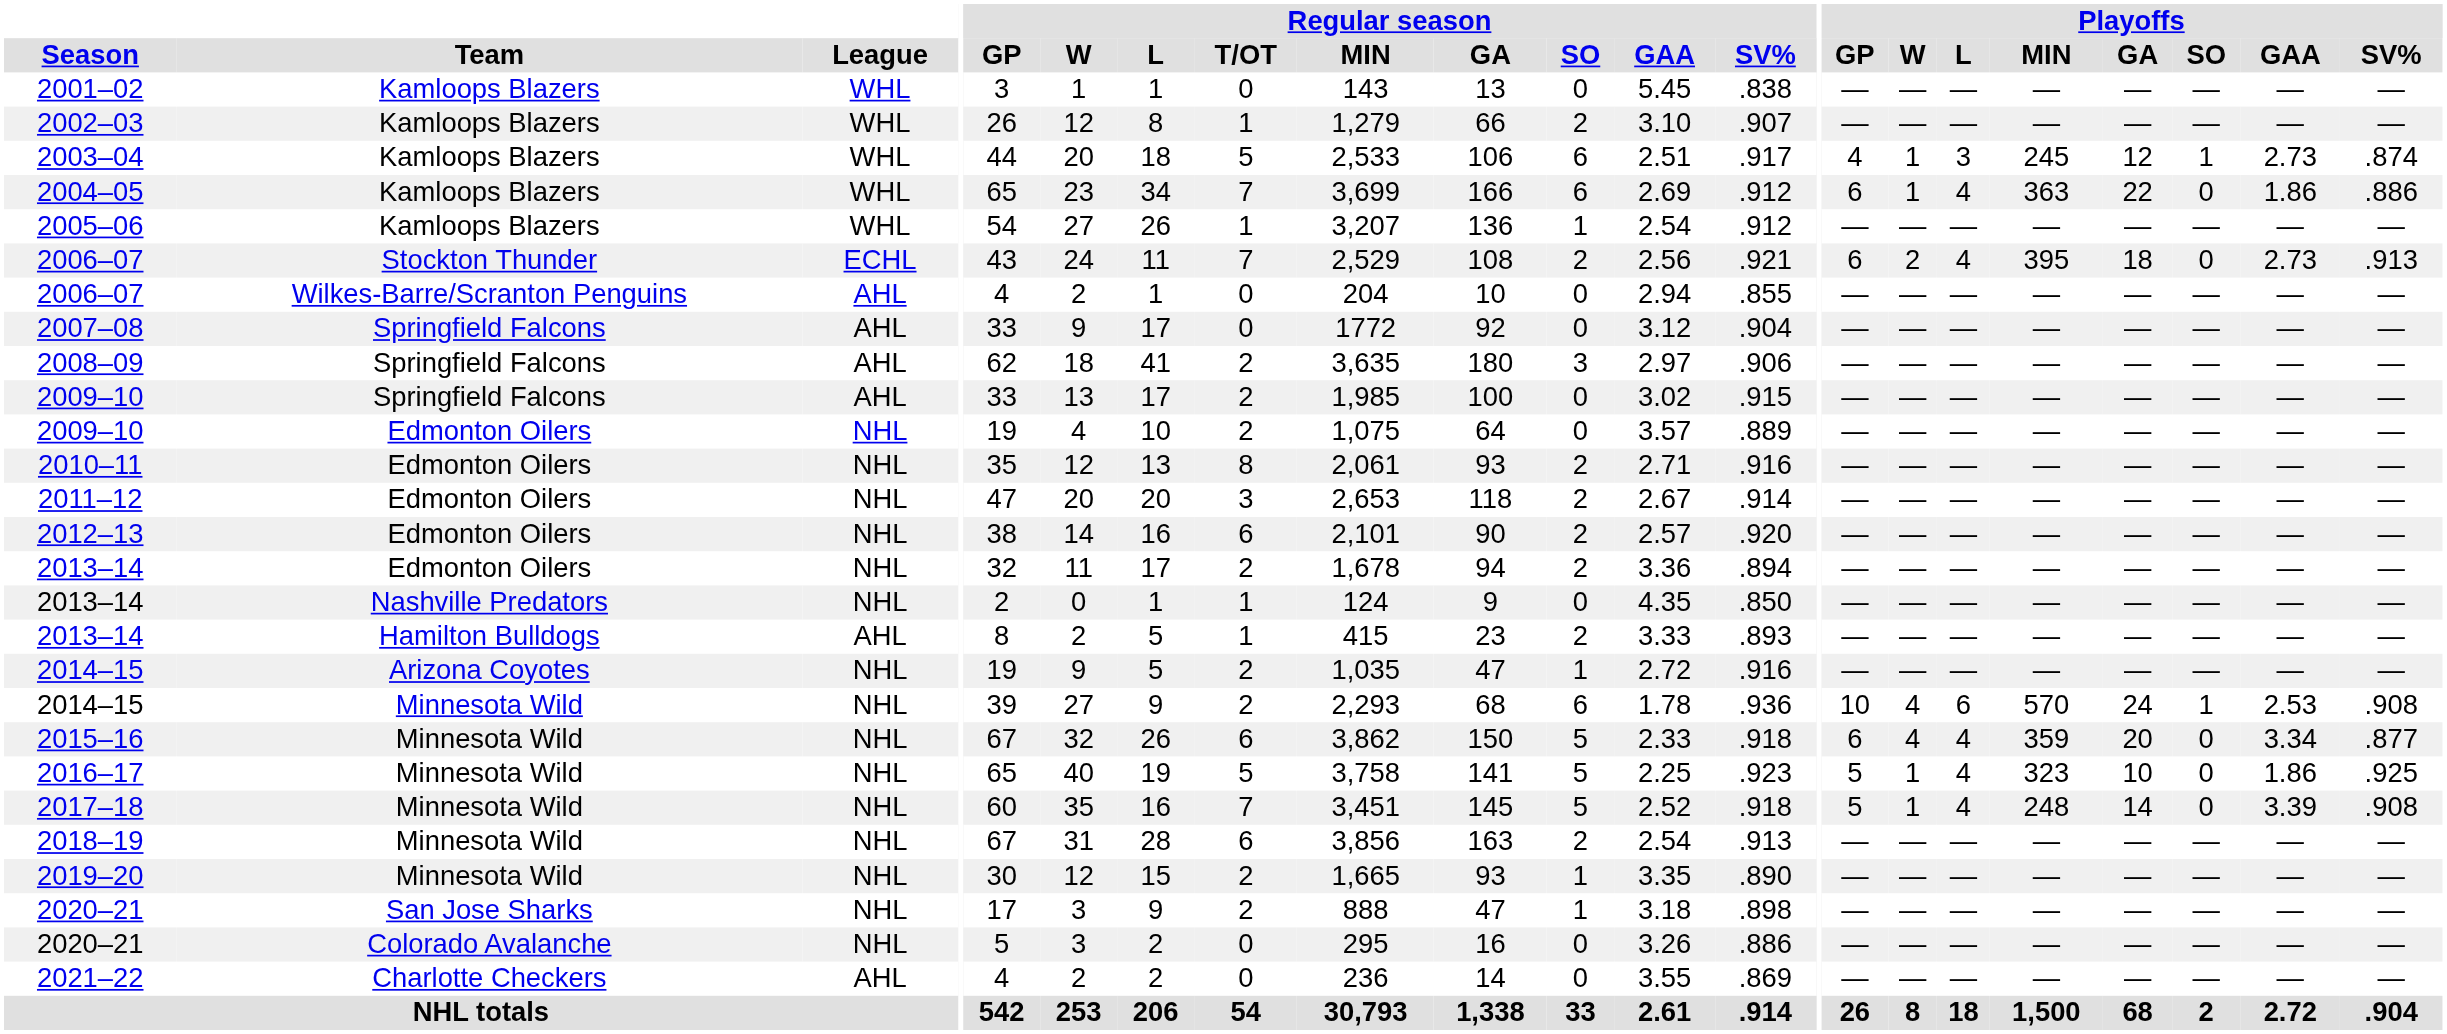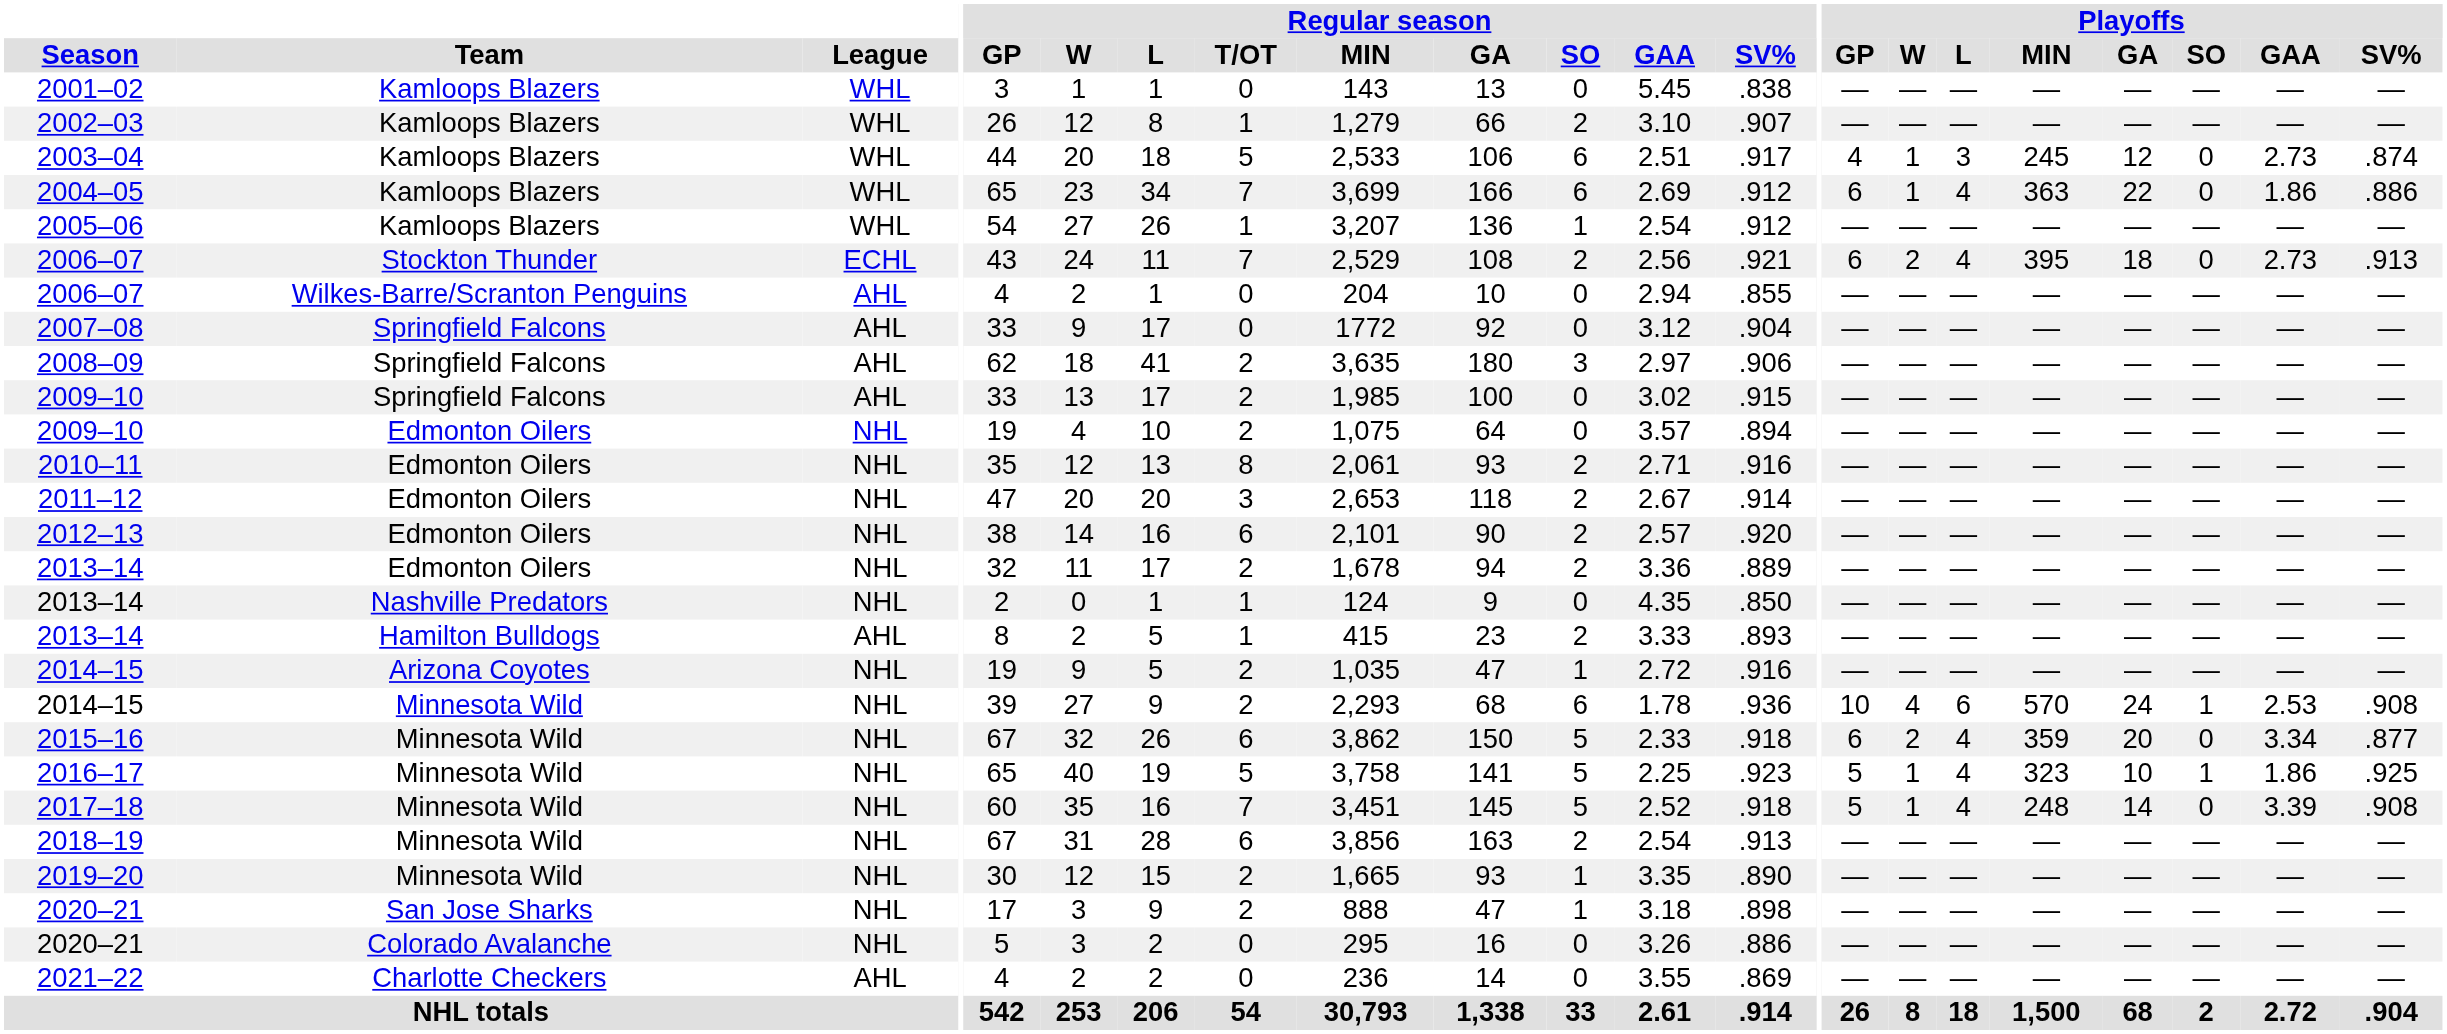 <table border="0" cellpadding="1" cellspacing="0" style="width:90%; text-align:center;">
 <tr bgcolor="#e0e0e0">
 <th colspan="3" bgcolor="#ffffff"></th>
 <th rowspan="99" bgcolor="#ffffff"></th>
 <th colspan="9" bgcolor="#e0e0e0"><a href='#'>Regular season</a></th>
 <th rowspan="99" bgcolor="#ffffff"></th>
 <th colspan="8" bgcolor="#e0e0e0"><a href='#'>Playoffs</a></th>
 </tr>
 <tr bgcolor="#e0e0e0">
 <th><a href='#'>Season</a></th>
 <th>Team</th>
 <th>League</th>
 <th>GP</th>
 <th>W</th>
 <th>L</th>
 <th>T/OT</th>
 <th>MIN</th>
 <th>GA</th>
 <th><a href='#'>SO</a></th>
 <th><a href='#'>GAA</a></th>
 <th><a href='#'>SV%</a></th>
 <th>GP</th>
 <th>W</th>
 <th>L</th>
 <th>MIN</th>
 <th>GA</th>
 <th>SO</th>
 <th>GAA</th>
 <th>SV%</th>
 </tr>
 <tr>
 <td><a href='#'>2001–02</a></td>
 <td><a href='#'>Kamloops Blazers</a></td>
 <td><a href='#'>WHL</a></td>
 <td>3</td>
 <td>1</td>
 <td>1</td>
 <td>0</td>
 <td>143</td>
 <td>13</td>
 <td>0</td>
 <td>5.45</td>
 <td>.838</td>
 <td>—</td>
 <td>—</td>
 <td>—</td>
 <td>—</td>
 <td>—</td>
 <td>—</td>
 <td>—</td>
 <td>—</td>
 </tr>
 <tr bgcolor="#f0f0f0">
 <td><a href='#'>2002–03</a></td>
 <td>Kamloops Blazers</td>
 <td>WHL</td>
 <td>26</td>
 <td>12</td>
 <td>8</td>
 <td>1</td>
 <td>1,279</td>
 <td>66</td>
 <td>2</td>
 <td>3.10</td>
 <td>.907</td>
 <td>—</td>
 <td>—</td>
 <td>—</td>
 <td>—</td>
 <td>—</td>
 <td>—</td>
 <td>—</td>
 <td>—</td>
 </tr>
 <tr>
 <td><a href='#'>2003–04</a></td>
 <td>Kamloops Blazers</td>
 <td>WHL</td>
 <td>44</td>
 <td>20</td>
 <td>18</td>
 <td>5</td>
 <td>2,533</td>
 <td>106</td>
 <td>6</td>
 <td>2.51</td>
 <td>.917</td>
 <td>4</td>
 <td>1</td>
 <td>3</td>
 <td>245</td>
 <td>12</td>
-<td>1</td>
+<td>0</td>
 <td>2.73</td>
 <td>.874</td>
 </tr>
 <tr bgcolor="#f0f0f0">
 <td><a href='#'>2004–05</a></td>
 <td>Kamloops Blazers</td>
 <td>WHL</td>
 <td>65</td>
 <td>23</td>
 <td>34</td>
 <td>7</td>
 <td>3,699</td>
 <td>166</td>
 <td>6</td>
 <td>2.69</td>
 <td>.912</td>
 <td>6</td>
 <td>1</td>
 <td>4</td>
 <td>363</td>
 <td>22</td>
 <td>0</td>
 <td>1.86</td>
 <td>.886</td>
 </tr>
 <tr>
 <td><a href='#'>2005–06</a></td>
 <td>Kamloops Blazers</td>
 <td>WHL</td>
 <td>54</td>
 <td>27</td>
 <td>26</td>
 <td>1</td>
 <td>3,207</td>
 <td>136</td>
 <td>1</td>
 <td>2.54</td>
 <td>.912</td>
 <td>—</td>
 <td>—</td>
 <td>—</td>
 <td>—</td>
 <td>—</td>
 <td>—</td>
 <td>—</td>
 <td>—</td>
 </tr>
 <tr bgcolor="#f0f0f0">
 <td><a href='#'>2006–07</a></td>
 <td><a href='#'>Stockton Thunder</a></td>
 <td><a href='#'>ECHL</a></td>
 <td>43</td>
 <td>24</td>
 <td>11</td>
 <td>7</td>
 <td>2,529</td>
 <td>108</td>
 <td>2</td>
 <td>2.56</td>
 <td>.921</td>
 <td>6</td>
 <td>2</td>
 <td>4</td>
 <td>395</td>
 <td>18</td>
 <td>0</td>
 <td>2.73</td>
 <td>.913</td>
 </tr>
 <tr>
 <td><a href='#'>2006–07</a></td>
 <td><a href='#'>Wilkes-Barre/Scranton Penguins</a></td>
 <td><a href='#'>AHL</a></td>
 <td>4</td>
 <td>2</td>
 <td>1</td>
 <td>0</td>
 <td>204</td>
 <td>10</td>
 <td>0</td>
 <td>2.94</td>
 <td>.855</td>
 <td>—</td>
 <td>—</td>
 <td>—</td>
 <td>—</td>
 <td>—</td>
 <td>—</td>
 <td>—</td>
 <td>—</td>
 </tr>
 <tr bgcolor="#f0f0f0">
 <td><a href='#'>2007–08</a></td>
 <td><a href='#'>Springfield Falcons</a></td>
 <td>AHL</td>
 <td>33</td>
 <td>9</td>
 <td>17</td>
 <td>0</td>
 <td>1772</td>
 <td>92</td>
 <td>0</td>
 <td>3.12</td>
 <td>.904</td>
 <td>—</td>
 <td>—</td>
 <td>—</td>
 <td>—</td>
 <td>—</td>
 <td>—</td>
 <td>—</td>
 <td>—</td>
 </tr>
 <tr>
 <td><a href='#'>2008–09</a></td>
 <td>Springfield Falcons</td>
 <td>AHL</td>
 <td>62</td>
 <td>18</td>
 <td>41</td>
 <td>2</td>
 <td>3,635</td>
 <td>180</td>
 <td>3</td>
 <td>2.97</td>
 <td>.906</td>
 <td>—</td>
 <td>—</td>
 <td>—</td>
 <td>—</td>
 <td>—</td>
 <td>—</td>
 <td>—</td>
 <td>—</td>
 </tr>
 <tr bgcolor="#f0f0f0">
 <td><a href='#'>2009–10</a></td>
 <td>Springfield Falcons</td>
 <td>AHL</td>
 <td>33</td>
 <td>13</td>
 <td>17</td>
 <td>2</td>
 <td>1,985</td>
 <td>100</td>
 <td>0</td>
 <td>3.02</td>
 <td>.915</td>
 <td>—</td>
 <td>—</td>
 <td>—</td>
 <td>—</td>
 <td>—</td>
 <td>—</td>
 <td>—</td>
 <td>—</td>
 </tr>
 <tr>
 <td><a href='#'>2009–10</a></td>
 <td><a href='#'>Edmonton Oilers</a></td>
 <td><a href='#'>NHL</a></td>
 <td>19</td>
 <td>4</td>
 <td>10</td>
 <td>2</td>
 <td>1,075</td>
 <td>64</td>
 <td>0</td>
 <td>3.57</td>
-<td>.889</td>
+<td>.894</td>
 <td>—</td>
 <td>—</td>
 <td>—</td>
 <td>—</td>
 <td>—</td>
 <td>—</td>
 <td>—</td>
 <td>—</td>
 </tr>
 <tr bgcolor="#f0f0f0">
 <td><a href='#'>2010–11</a></td>
 <td>Edmonton Oilers</td>
 <td>NHL</td>
 <td>35</td>
 <td>12</td>
 <td>13</td>
 <td>8</td>
 <td>2,061</td>
 <td>93</td>
 <td>2</td>
 <td>2.71</td>
 <td>.916</td>
 <td>—</td>
 <td>—</td>
 <td>—</td>
 <td>—</td>
 <td>—</td>
 <td>—</td>
 <td>—</td>
 <td>—</td>
 </tr>
 <tr>
 <td><a href='#'>2011–12</a></td>
 <td>Edmonton Oilers</td>
 <td>NHL</td>
 <td>47</td>
 <td>20</td>
 <td>20</td>
 <td>3</td>
 <td>2,653</td>
 <td>118</td>
 <td>2</td>
 <td>2.67</td>
 <td>.914</td>
 <td>—</td>
 <td>—</td>
 <td>—</td>
 <td>—</td>
 <td>—</td>
 <td>—</td>
 <td>—</td>
 <td>—</td>
 </tr>
 <tr bgcolor="#f0f0f0">
 <td><a href='#'>2012–13</a></td>
 <td>Edmonton Oilers</td>
 <td>NHL</td>
 <td>38</td>
 <td>14</td>
 <td>16</td>
 <td>6</td>
 <td>2,101</td>
 <td>90</td>
 <td>2</td>
 <td>2.57</td>
 <td>.920</td>
 <td>—</td>
 <td>—</td>
 <td>—</td>
 <td>—</td>
 <td>—</td>
 <td>—</td>
 <td>—</td>
 <td>—</td>
 </tr>
 <tr>
 <td><a href='#'>2013–14</a></td>
 <td>Edmonton Oilers</td>
 <td>NHL</td>
 <td>32</td>
 <td>11</td>
 <td>17</td>
 <td>2</td>
 <td>1,678</td>
 <td>94</td>
 <td>2</td>
 <td>3.36</td>
-<td>.894</td>
+<td>.889</td>
 <td>—</td>
 <td>—</td>
 <td>—</td>
 <td>—</td>
 <td>—</td>
 <td>—</td>
 <td>—</td>
 <td>—</td>
 </tr>
 <tr bgcolor="#f0f0f0">
 <td>2013–14</td>
 <td><a href='#'>Nashville Predators</a></td>
 <td>NHL</td>
 <td>2</td>
 <td>0</td>
 <td>1</td>
 <td>1</td>
 <td>124</td>
 <td>9</td>
 <td>0</td>
 <td>4.35</td>
 <td>.850</td>
 <td>—</td>
 <td>—</td>
 <td>—</td>
 <td>—</td>
 <td>—</td>
 <td>—</td>
 <td>—</td>
 <td>—</td>
 </tr>
 <tr>
 <td><a href='#'>2013–14</a></td>
 <td><a href='#'>Hamilton Bulldogs</a></td>
 <td>AHL</td>
 <td>8</td>
 <td>2</td>
 <td>5</td>
 <td>1</td>
 <td>415</td>
 <td>23</td>
 <td>2</td>
 <td>3.33</td>
 <td>.893</td>
 <td>—</td>
 <td>—</td>
 <td>—</td>
 <td>—</td>
 <td>—</td>
 <td>—</td>
 <td>—</td>
 <td>—</td>
 </tr>
 <tr bgcolor="#f0f0f0">
 <td><a href='#'>2014–15</a></td>
 <td><a href='#'>Arizona Coyotes</a></td>
 <td>NHL</td>
 <td>19</td>
 <td>9</td>
 <td>5</td>
 <td>2</td>
 <td>1,035</td>
 <td>47</td>
 <td>1</td>
 <td>2.72</td>
 <td>.916</td>
 <td>—</td>
 <td>—</td>
 <td>—</td>
 <td>—</td>
 <td>—</td>
 <td>—</td>
 <td>—</td>
 <td>—</td>
 </tr>
 <tr>
 <td>2014–15</td>
 <td><a href='#'>Minnesota Wild</a></td>
 <td>NHL</td>
 <td>39</td>
 <td>27</td>
 <td>9</td>
 <td>2</td>
 <td>2,293</td>
 <td>68</td>
 <td>6</td>
 <td>1.78</td>
 <td>.936</td>
 <td>10</td>
 <td>4</td>
 <td>6</td>
 <td>570</td>
 <td>24</td>
 <td>1</td>
 <td>2.53</td>
 <td>.908</td>
 </tr>
 <tr bgcolor="#f0f0f0">
 <td><a href='#'>2015–16</a></td>
 <td>Minnesota Wild</td>
 <td>NHL</td>
 <td>67</td>
 <td>32</td>
 <td>26</td>
 <td>6</td>
 <td>3,862</td>
 <td>150</td>
 <td>5</td>
 <td>2.33</td>
 <td>.918</td>
 <td>6</td>
-<td>4</td>
+<td>2</td>
 <td>4</td>
 <td>359</td>
 <td>20</td>
 <td>0</td>
 <td>3.34</td>
 <td>.877</td>
 </tr>
 <tr>
 <td><a href='#'>2016–17</a></td>
 <td>Minnesota Wild</td>
 <td>NHL</td>
 <td>65</td>
 <td>40</td>
 <td>19</td>
 <td>5</td>
 <td>3,758</td>
 <td>141</td>
 <td>5</td>
 <td>2.25</td>
 <td>.923</td>
 <td>5</td>
 <td>1</td>
 <td>4</td>
 <td>323</td>
 <td>10</td>
-<td>0</td>
+<td>1</td>
 <td>1.86</td>
 <td>.925</td>
 </tr>
 <tr bgcolor="#f0f0f0">
 <td><a href='#'>2017–18</a></td>
 <td>Minnesota Wild</td>
 <td>NHL</td>
 <td>60</td>
 <td>35</td>
 <td>16</td>
 <td>7</td>
 <td>3,451</td>
 <td>145</td>
 <td>5</td>
 <td>2.52</td>
 <td>.918</td>
 <td>5</td>
 <td>1</td>
 <td>4</td>
 <td>248</td>
 <td>14</td>
 <td>0</td>
 <td>3.39</td>
 <td>.908</td>
 </tr>
 <tr>
 <td><a href='#'>2018–19</a></td>
 <td>Minnesota Wild</td>
 <td>NHL</td>
 <td>67</td>
 <td>31</td>
 <td>28</td>
 <td>6</td>
 <td>3,856</td>
 <td>163</td>
 <td>2</td>
 <td>2.54</td>
 <td>.913</td>
 <td>—</td>
 <td>—</td>
 <td>—</td>
 <td>—</td>
 <td>—</td>
 <td>—</td>
 <td>—</td>
 <td>—</td>
 </tr>
 <tr bgcolor="#f0f0f0">
 <td><a href='#'>2019–20</a></td>
 <td>Minnesota Wild</td>
 <td>NHL</td>
 <td>30</td>
 <td>12</td>
 <td>15</td>
 <td>2</td>
 <td>1,665</td>
 <td>93</td>
 <td>1</td>
 <td>3.35</td>
 <td>.890</td>
 <td>—</td>
 <td>—</td>
 <td>—</td>
 <td>—</td>
 <td>—</td>
 <td>—</td>
 <td>—</td>
 <td>—</td>
 </tr>
 <tr>
 <td><a href='#'>2020–21</a></td>
 <td><a href='#'>San Jose Sharks</a></td>
 <td>NHL</td>
 <td>17</td>
 <td>3</td>
 <td>9</td>
 <td>2</td>
 <td>888</td>
 <td>47</td>
 <td>1</td>
 <td>3.18</td>
 <td>.898</td>
 <td>—</td>
 <td>—</td>
 <td>—</td>
 <td>—</td>
 <td>—</td>
 <td>—</td>
 <td>—</td>
 <td>—</td>
 </tr>
 <tr bgcolor="#f0f0f0">
 <td>2020–21</td>
 <td><a href='#'>Colorado Avalanche</a></td>
 <td>NHL</td>
 <td>5</td>
 <td>3</td>
 <td>2</td>
 <td>0</td>
 <td>295</td>
 <td>16</td>
 <td>0</td>
 <td>3.26</td>
 <td>.886</td>
 <td>—</td>
 <td>—</td>
 <td>—</td>
 <td>—</td>
 <td>—</td>
 <td>—</td>
 <td>—</td>
 <td>—</td>
 </tr>
 <tr>
 <td><a href='#'>2021–22</a></td>
 <td><a href='#'>Charlotte Checkers</a></td>
 <td>AHL</td>
 <td>4</td>
 <td>2</td>
 <td>2</td>
 <td>0</td>
 <td>236</td>
 <td>14</td>
 <td>0</td>
 <td>3.55</td>
 <td>.869</td>
 <td>—</td>
 <td>—</td>
 <td>—</td>
 <td>—</td>
 <td>—</td>
 <td>—</td>
 <td>—</td>
 <td>—</td>
 </tr>
 <tr bgcolor="#e0e0e0">
 <th colspan="3">NHL totals</th>
 <th>542</th>
 <th>253</th>
 <th>206</th>
 <th>54</th>
 <th>30,793</th>
 <th>1,338</th>
 <th>33</th>
 <th>2.61</th>
 <th>.914</th>
 <th>26</th>
 <th>8</th>
 <th>18</th>
 <th>1,500</th>
 <th>68</th>
 <th>2</th>
 <th>2.72</th>
 <th>.904</th>
 </tr>
 </table>
